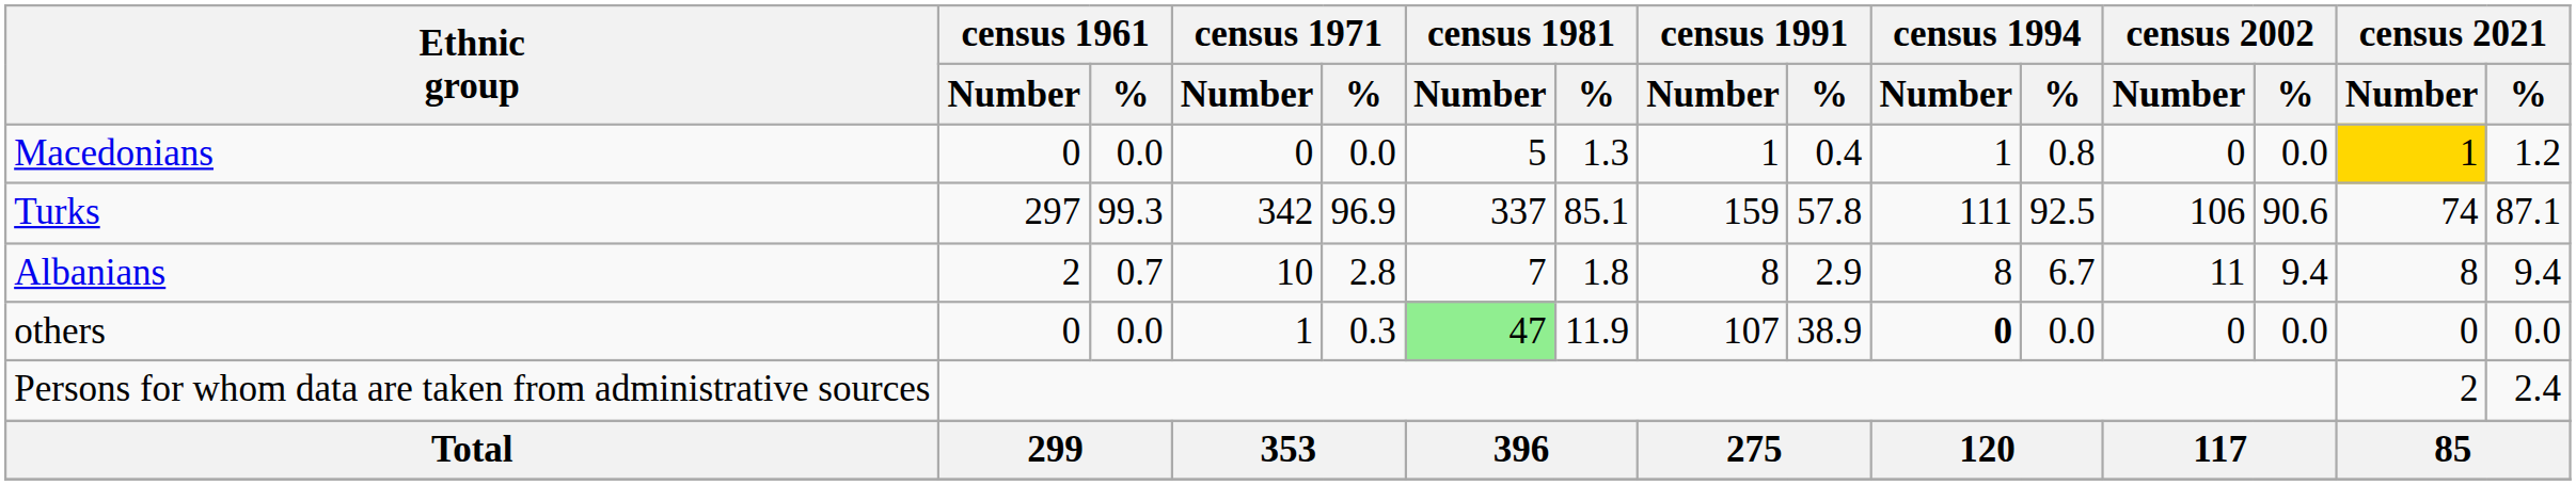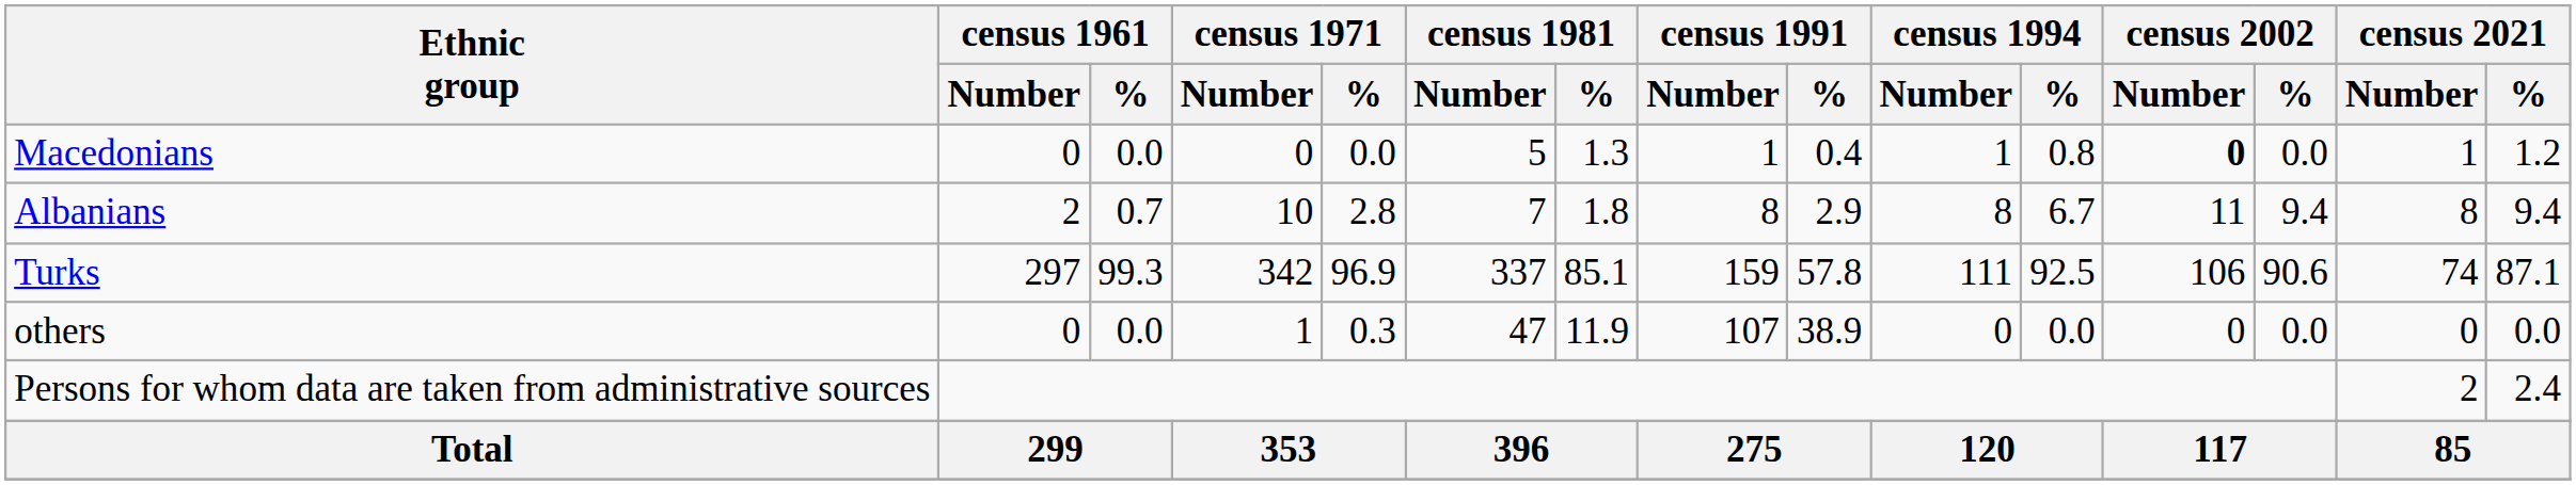 <table class="wikitable">
 <tr>
 <th rowspan="2">Ethnic<br>group</th>
 <th colspan="2">census 1961</th>
 <th colspan="2">census 1971</th>
 <th colspan="2">census 1981</th>
 <th colspan="2">census 1991</th>
 <th colspan="2">census 1994</th>
 <th colspan="2">census 2002</th>
 <th colspan="2">census 2021</th>
 </tr>
 <tr bgcolor="#e0e0e0">
 <th>Number</th>
 <th>%</th>
 <th>Number</th>
 <th>%</th>
 <th>Number</th>
 <th>%</th>
 <th>Number</th>
 <th>%</th>
 <th>Number</th>
 <th>%</th>
 <th>Number</th>
 <th>%</th>
 <th>Number</th>
 <th>%</th>
 </tr>
 <tr>
 <td><a href='#'>Macedonians</a></td>
 <td align="right">0</td>
 <td align="right">0.0</td>
 <td align="right">0</td>
 <td align="right">0.0</td>
 <td align="right">5</td>
 <td align="right">1.3</td>
 <td align="right">1</td>
 <td align="right">0.4</td>
 <td align="right">1</td>
 <td align="right">0.8</td>
-<td align="right">0</td>
+<td align="right"><strong>0</strong></td>
 <td align="right">0.0</td>
-<td align="right" style="background: gold;">1</td>
+<td align="right">1</td>
 <td align="right">1.2</td>
+</tr>
+<tr>
+<td><a href='#'>Albanians</a></td>
+<td align="right">2</td>
+<td align="right">0.7</td>
+<td align="right">10</td>
+<td align="right">2.8</td>
+<td align="right">7</td>
+<td align="right">1.8</td>
+<td align="right">8</td>
+<td align="right">2.9</td>
+<td align="right">8</td>
+<td align="right">6.7</td>
+<td align="right">11</td>
+<td align="right">9.4</td>
+<td align="right">8</td>
+<td align="right">9.4</td>
 </tr>
 <tr>
 <td><a href='#'>Turks</a></td>
 <td align="right">297</td>
 <td align="right">99.3</td>
 <td align="right">342</td>
 <td align="right">96.9</td>
 <td align="right">337</td>
 <td align="right">85.1</td>
 <td align="right">159</td>
 <td align="right">57.8</td>
 <td align="right">111</td>
 <td align="right">92.5</td>
 <td align="right">106</td>
 <td align="right">90.6</td>
 <td align="right">74</td>
 <td align="right">87.1</td>
 </tr>
 <tr>
-<td><a href='#'>Albanians</a></td>
-<td align="right">2</td>
-<td align="right">0.7</td>
-<td align="right">10</td>
-<td align="right">2.8</td>
-<td align="right">7</td>
-<td align="right">1.8</td>
-<td align="right">8</td>
-<td align="right">2.9</td>
-<td align="right">8</td>
-<td align="right">6.7</td>
-<td align="right">11</td>
-<td align="right">9.4</td>
-<td align="right">8</td>
-<td align="right">9.4</td>
-</tr>
-<tr>
 <td>others</td>
 <td align="right">0</td>
 <td align="right">0.0</td>
 <td align="right">1</td>
 <td align="right">0.3</td>
-<td align="right" style="background: lightgreen;">47</td>
+<td align="right">47</td>
 <td align="right">11.9</td>
 <td align="right">107</td>
 <td align="right">38.9</td>
-<td align="right"><strong>0</strong></td>
+<td align="right">0</td>
 <td align="right">0.0</td>
 <td align="right">0</td>
 <td align="right">0.0</td>
 <td align="right">0</td>
 <td align="right">0.0</td>
 </tr>
 <tr>
 <td>Persons for whom data are taken from administrative sources</td>
 <td colspan="12"></td>
 <td align="right">2</td>
 <td align="right">2.4</td>
 </tr>
 <tr>
 </tr>
 <tr bgcolor="#e0e0e0">
 <th align="left">Total</th>
 <th colspan="2">299</th>
 <th colspan="2">353</th>
 <th colspan="2">396</th>
 <th colspan="2">275</th>
 <th colspan="2">120</th>
 <th colspan="2">117</th>
 <th colspan="2">85</th>
 </tr>
 <tr>
 </tr>
 </table>
